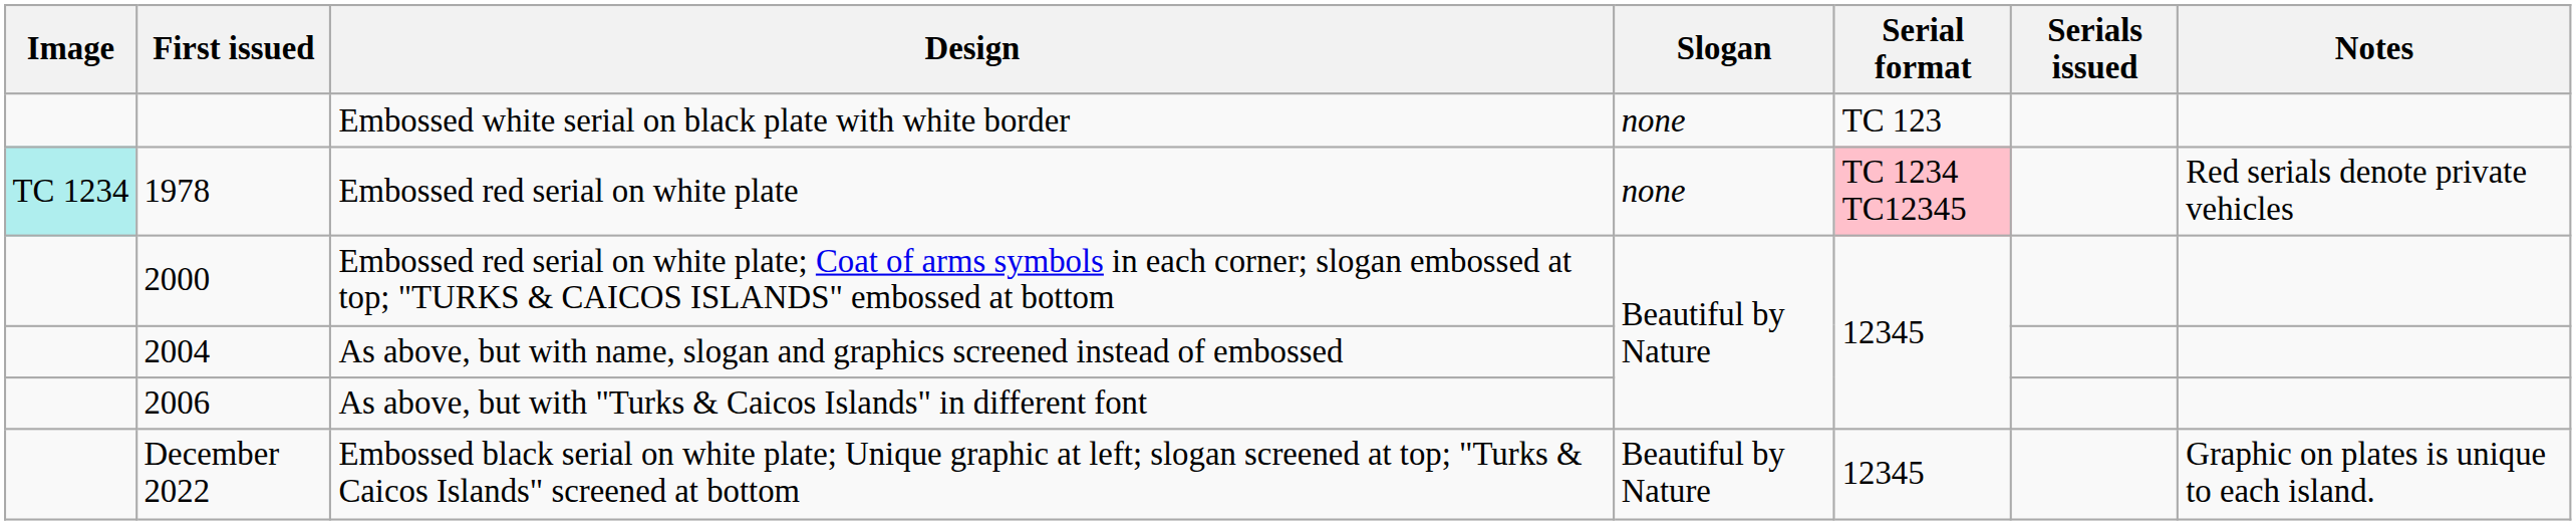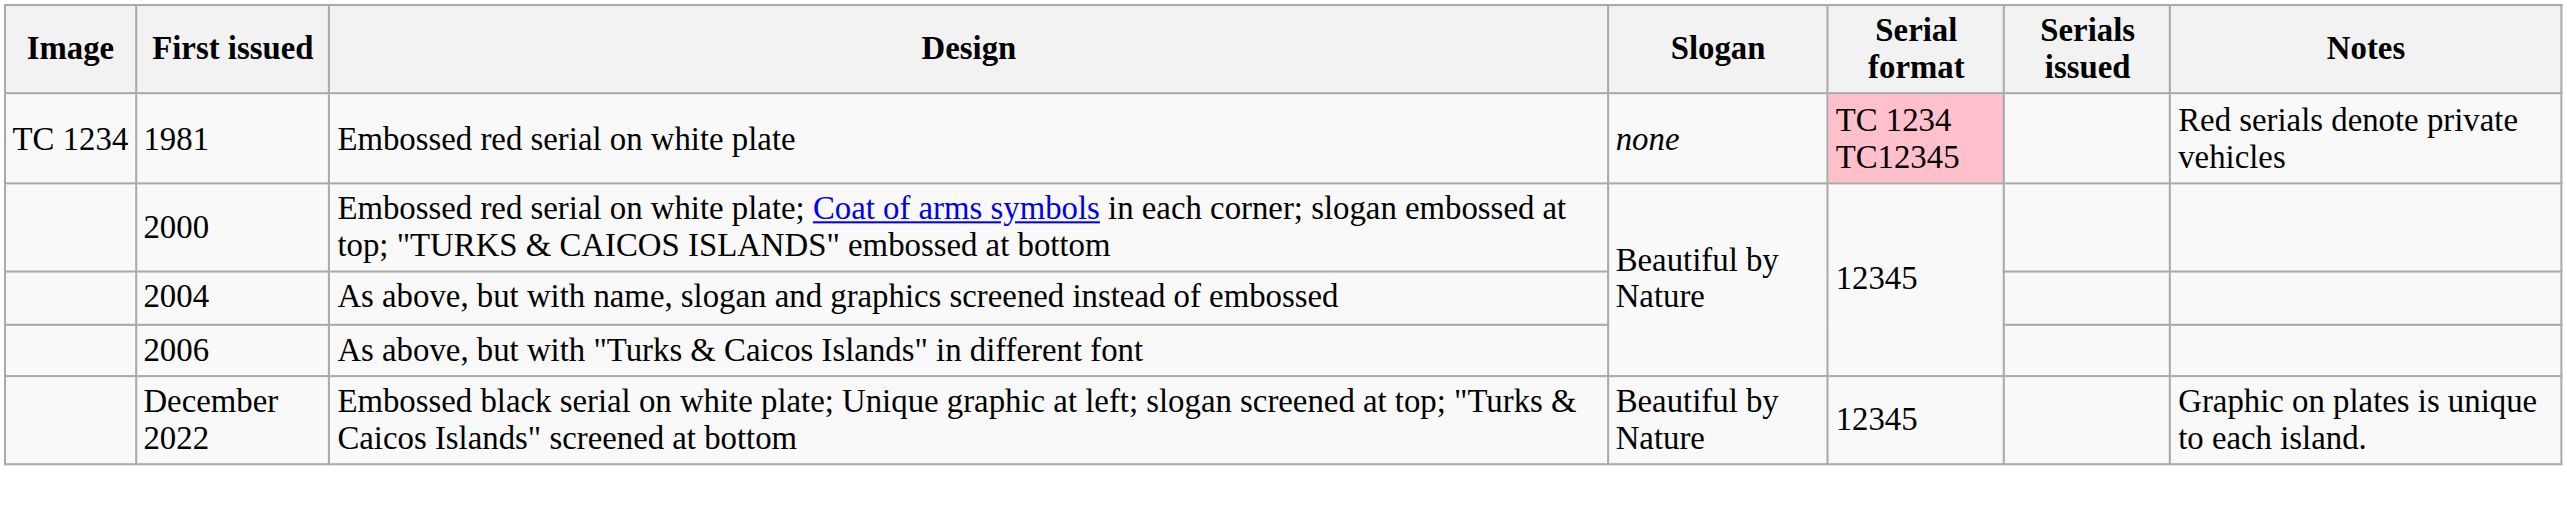 <table class="wikitable">
 <tr>
 <th>Image</th>
 <th>First issued</th>
 <th>Design</th>
 <th>Slogan</th>
 <th>Serial format</th>
 <th>Serials issued</th>
 <th>Notes</th>
 </tr>
 <tr>
-<td></td>
-<td></td>
-<td>Embossed white serial on black plate with white border</td>
-<td><em>none</em></td>
-<td>TC 123</td>
-<td></td>
-<td></td>
-</tr>
-<tr>
-<td style="background: paleturquoise;"><div>TC 1234</div></td>
-<td>1978</td>
+<td><div>TC 1234</div></td>
+<td>1981</td>
 <td>Embossed red serial on white plate</td>
 <td><em>none</em></td>
 <td style="background: pink;">TC 1234<br>TC12345</td>
 <td></td>
 <td>Red serials denote private vehicles</td>
 </tr>
 <tr>
 <td></td>
 <td>2000</td>
 <td>Embossed red serial on white plate; <a href='#'>Coat of arms symbols</a> in each corner; slogan embossed at top; "TURKS & CAICOS ISLANDS" embossed at bottom</td>
 <td rowspan="3">Beautiful by Nature</td>
 <td rowspan="3">12345</td>
 <td></td>
 <td></td>
 </tr>
 <tr>
 <td></td>
 <td>2004</td>
 <td>As above, but with name, slogan and graphics screened instead of embossed</td>
 <td></td>
 <td></td>
 </tr>
 <tr>
 <td></td>
 <td>2006</td>
 <td>As above, but with "Turks & Caicos Islands" in different font</td>
 <td></td>
 <td></td>
 </tr>
 <tr>
 <td></td>
 <td>December 2022</td>
 <td>Embossed black serial on white plate; Unique graphic at left; slogan screened at top; "Turks & Caicos Islands" screened at bottom</td>
 <td>Beautiful by Nature</td>
 <td>12345</td>
 <td></td>
 <td>Graphic on plates is unique to each island.</td>
 </tr>
 </table>
